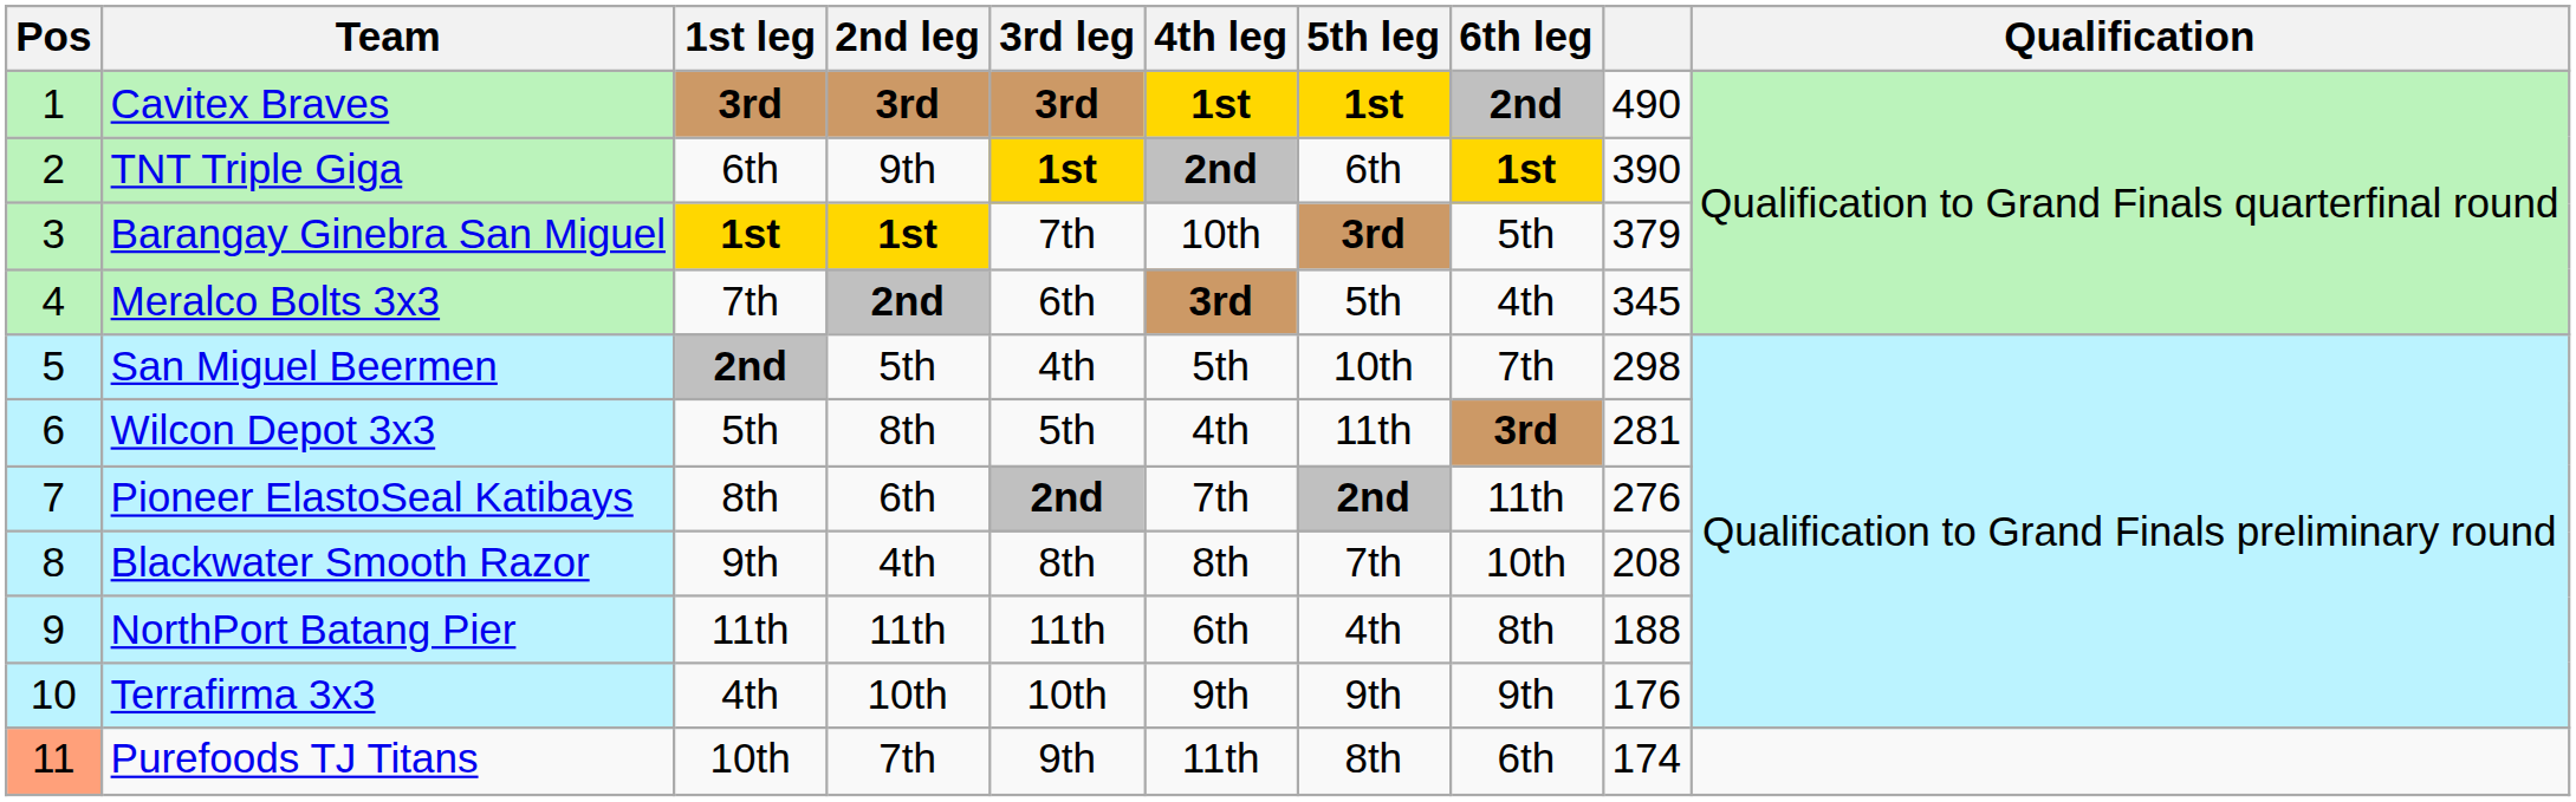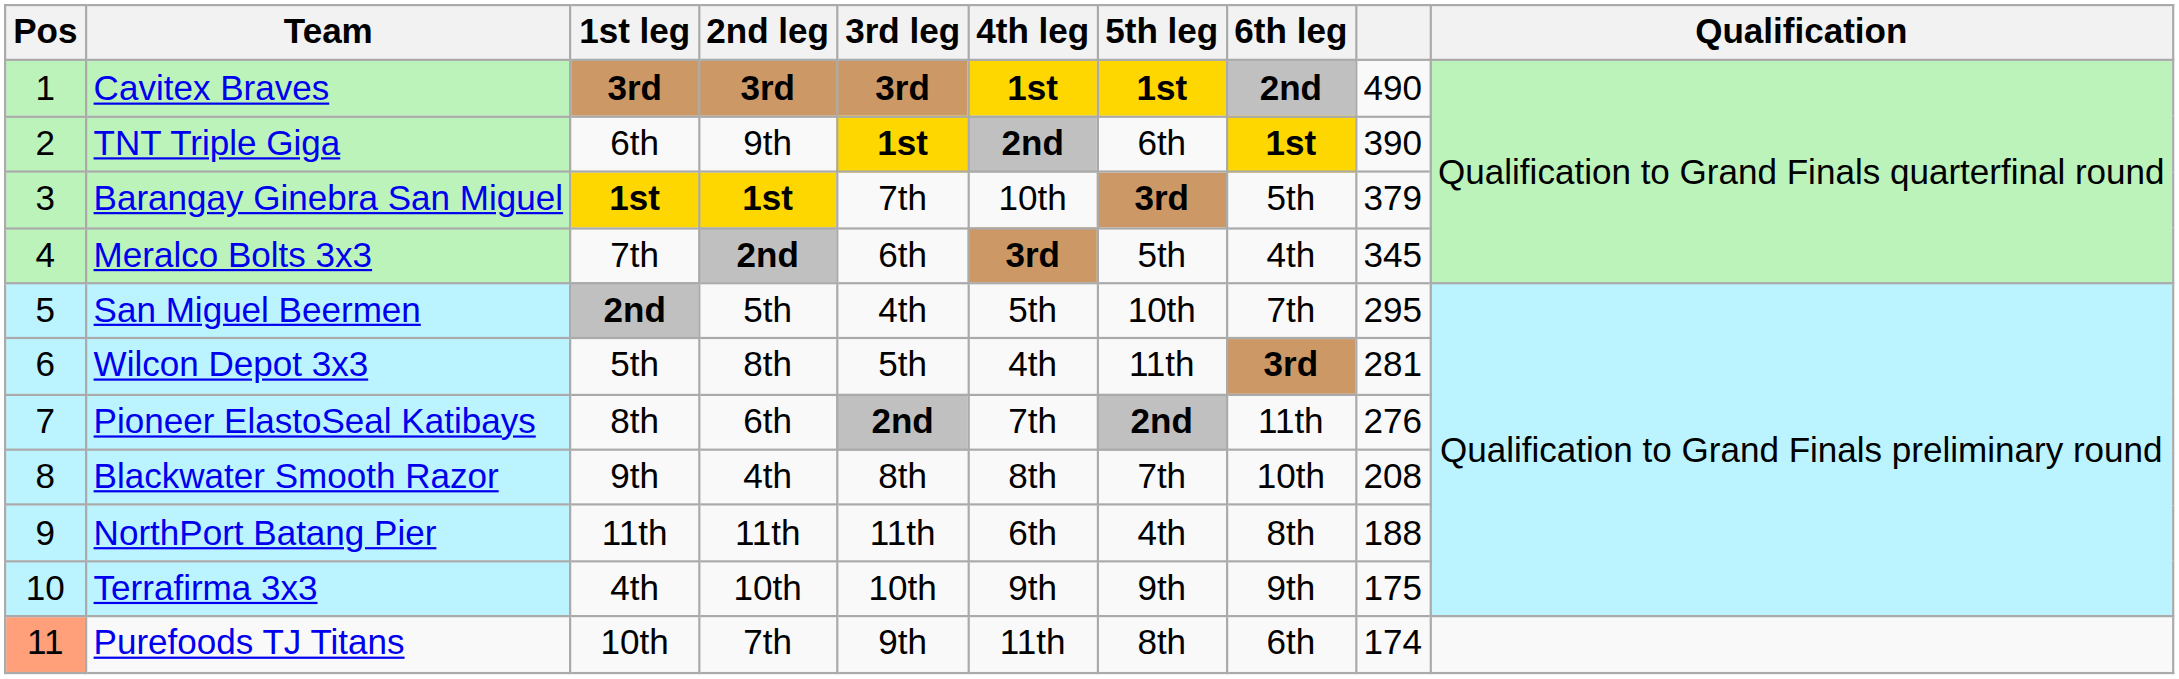 <table class="wikitable" style="text-align:center">
 <tr>
 <th>Pos</th>
 <th>Team</th>
 <th>1st leg</th>
 <th>2nd leg</th>
 <th>3rd leg</th>
 <th>4th leg</th>
 <th>5th leg</th>
 <th>6th leg</th>
 <th></th>
 <th>Qualification</th>
 </tr>
 <tr>
 <td bgcolor=#bbf3bb>1</td>
 <td bgcolor=#bbf3bb align=left><a href='#'>Cavitex Braves</a></td>
 <td bgcolor=#cc9966><strong>3rd</strong></td>
 <td bgcolor=#cc9966><strong>3rd</strong></td>
 <td bgcolor=#cc9966><strong>3rd</strong></td>
 <td bgcolor=gold><strong>1st</strong></td>
 <td bgcolor=gold><strong>1st</strong></td>
 <td bgcolor=silver><strong>2nd</strong></td>
 <td>490</td>
 <td bgcolor=#bbf3bb rowspan=4>Qualification to Grand Finals quarterfinal round</td>
 </tr>
 <tr>
 <td bgcolor=#bbf3bb>2</td>
 <td bgcolor=#bbf3bb align=left><a href='#'>TNT Triple Giga</a></td>
 <td>6th</td>
 <td>9th</td>
 <td bgcolor=gold><strong>1st</strong></td>
 <td bgcolor=silver><strong>2nd</strong></td>
 <td>6th</td>
 <td bgcolor=gold><strong>1st</strong></td>
 <td>390</td>
 </tr>
 <tr>
 <td bgcolor=#bbf3bb>3</td>
 <td bgcolor=#bbf3bb align=left><a href='#'>Barangay Ginebra San Miguel</a></td>
 <td bgcolor=gold><strong>1st</strong></td>
 <td bgcolor=gold><strong>1st</strong></td>
 <td>7th</td>
 <td>10th</td>
 <td bgcolor=#cc9966><strong>3rd</strong></td>
 <td>5th</td>
 <td>379</td>
 </tr>
 <tr>
 <td bgcolor=#bbf3bb>4</td>
 <td bgcolor=#bbf3bb align=left><a href='#'>Meralco Bolts 3x3</a></td>
 <td>7th</td>
 <td bgcolor=silver><strong>2nd</strong></td>
 <td>6th</td>
 <td bgcolor=#cc9966><strong>3rd</strong></td>
 <td>5th</td>
 <td>4th</td>
 <td>345</td>
 </tr>
 <tr>
 <td bgcolor=#bbf3ff>5</td>
 <td bgcolor=#bbf3ff align=left><a href='#'>San Miguel Beermen</a></td>
 <td bgcolor=silver><strong>2nd</strong></td>
 <td>5th</td>
 <td>4th</td>
 <td>5th</td>
 <td>10th</td>
 <td>7th</td>
-<td>298</td>
+<td>295</td>
 <td bgcolor=#bbf3ff rowspan=6>Qualification to Grand Finals preliminary round</td>
 </tr>
 <tr>
 <td bgcolor=#bbf3ff>6</td>
 <td bgcolor=#bbf3ff align=left><a href='#'>Wilcon Depot 3x3</a></td>
 <td>5th</td>
 <td>8th</td>
 <td>5th</td>
 <td>4th</td>
 <td>11th</td>
 <td bgcolor=#cc9966><strong>3rd</strong></td>
 <td>281</td>
 </tr>
 <tr>
 <td bgcolor=#bbf3ff>7</td>
 <td bgcolor=#bbf3ff align=left><a href='#'>Pioneer ElastoSeal Katibays</a></td>
 <td>8th</td>
 <td>6th</td>
 <td bgcolor=silver><strong>2nd</strong></td>
 <td>7th</td>
 <td bgcolor=silver><strong>2nd</strong></td>
 <td>11th</td>
 <td>276</td>
 </tr>
 <tr>
 <td bgcolor=#bbf3ff>8</td>
 <td bgcolor=#bbf3ff align=left><a href='#'>Blackwater Smooth Razor</a></td>
 <td>9th</td>
 <td>4th</td>
 <td>8th</td>
 <td>8th</td>
 <td>7th</td>
 <td>10th</td>
 <td>208</td>
 </tr>
 <tr>
 <td bgcolor=#bbf3ff>9</td>
 <td bgcolor=#bbf3ff align=left><a href='#'>NorthPort Batang Pier</a></td>
 <td>11th</td>
 <td>11th</td>
 <td>11th</td>
 <td>6th</td>
 <td>4th</td>
 <td>8th</td>
 <td>188</td>
 </tr>
 <tr>
 <td bgcolor=#bbf3ff>10</td>
 <td bgcolor=#bbf3ff align=left><a href='#'>Terrafirma 3x3</a></td>
 <td>4th</td>
 <td>10th</td>
 <td>10th</td>
 <td>9th</td>
 <td>9th</td>
 <td>9th</td>
-<td>176</td>
+<td>175</td>
 </tr>
 <tr>
 <td style="background: lightsalmon;">11</td>
 <td align=left><a href='#'>Purefoods TJ Titans</a></td>
 <td>10th</td>
 <td>7th</td>
 <td>9th</td>
 <td>11th</td>
 <td>8th</td>
 <td>6th</td>
 <td>174</td>
 </tr>
 </table>
